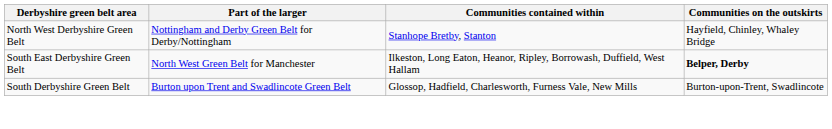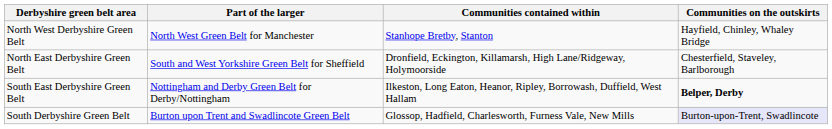 <table class="wikitable">
 <tr>
 <th>Derbyshire green belt area</th>
 <th>Part of the larger</th>
 <th>Communities contained within</th>
 <th>Communities on the outskirts</th>
 </tr>
 <tr>
 <td>North West Derbyshire Green Belt</td>
-<td><a href='#'>Nottingham and Derby Green Belt</a> for Derby/Nottingham</td>
+<td><a href='#'>North West Green Belt</a> for Manchester</td>
 <td><a href='#'>Stanhope Bretby</a>, <a href='#'>Stanton</a></td>
 <td>Hayfield, Chinley, Whaley Bridge</td>
 </tr>
 <tr>
+<td>North East Derbyshire Green Belt</td>
+<td><a href='#'>South and West Yorkshire Green Belt</a> for Sheffield</td>
+<td>Dronfield, Eckington, Killamarsh, High Lane/Ridgeway, Holymoorside</td>
+<td>Chesterfield, Staveley, Barlborough</td>
+</tr>
+<tr>
 <td>South East Derbyshire Green Belt</td>
-<td><a href='#'>North West Green Belt</a> for Manchester</td>
+<td><a href='#'>Nottingham and Derby Green Belt</a> for Derby/Nottingham</td>
 <td>Ilkeston, Long Eaton, Heanor, Ripley, Borrowash, Duffield, West Hallam</td>
 <td><strong>Belper, Derby</strong></td>
 </tr>
 <tr>
 <td>South Derbyshire Green Belt</td>
 <td><a href='#'>Burton upon Trent and Swadlincote Green Belt</a></td>
 <td>Glossop, Hadfield, Charlesworth, Furness Vale, New Mills</td>
-<td>Burton-upon-Trent, Swadlincote</td>
+<td style="background: lavender;">Burton-upon-Trent, Swadlincote</td>
 </tr>
 </table>
